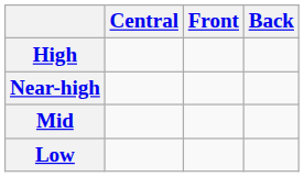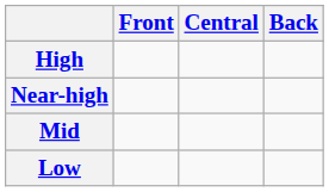 <table class="wikitable">
 <tr>
 <th></th>
+<th><a href='#'>Front</a></th>
 <th><a href='#'>Central</a></th>
-<th><a href='#'>Front</a></th>
 <th><a href='#'>Back</a></th>
 </tr>
 <tr>
 <th><a href='#'>High</a></th>
+<td> </td>
 <td></td>
-<td> </td>
 <td> </td>
 </tr>
 <tr>
 <th><a href='#'>Near-high</a></th>
 <td></td>
 <td></td>
 <td> </td>
 </tr>
 <tr>
 <th><a href='#'>Mid</a></th>
+<td> </td>
 <td></td>
-<td> </td>
 <td> </td>
 </tr>
 <tr>
 <th><a href='#'>Low</a></th>
+<td></td>
 <td> </td>
-<td></td>
 <td></td>
 </tr>
 </table>
